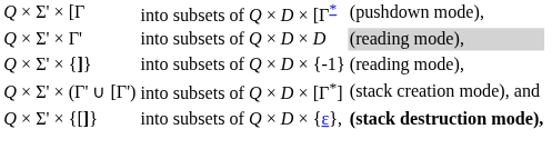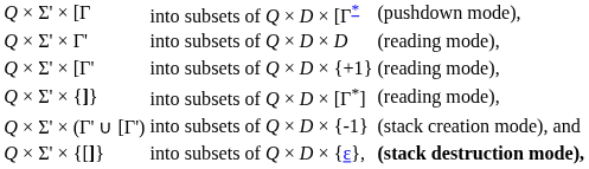 <table>
 <tr>
 <td>     </td>
 <td><em>Q</em> × Σ' × [Γ</td>
 <td>into subsets of <em>Q</em> × <em>D</em> × [Γ<sup><a href='#'>*</a></sup></td>
 <td>(pushdown mode),</td>
 </tr>
 <tr>
 <td></td>
 <td><em>Q</em> × Σ' × Γ'</td>
 <td>into subsets of <em>Q</em> × <em>D</em> × <em>D</em></td>
-<td style="background: lightgrey;">(reading mode),</td>
+<td>(reading mode),</td>
+</tr>
+<tr>
+<td></td>
+<td><em>Q</em> × Σ' × [Γ'</td>
+<td>into subsets of <em>Q</em> × <em>D</em> × {+1}</td>
+<td>(reading mode),</td>
 </tr>
 <tr>
 <td></td>
 <td><em>Q</em> × Σ' × {<strong>]</strong>}</td>
-<td>into subsets of <em>Q</em> × <em>D</em> × {-1}</td>
+<td>into subsets of <em>Q</em> × <em>D</em> × [Γ<sup>*</sup>]</td>
 <td>(reading mode),</td>
 </tr>
 <tr>
 <td></td>
 <td><em>Q</em> × Σ' × (Γ' ∪ [Γ')</td>
-<td>into subsets of <em>Q</em> × <em>D</em> × [Γ<sup>*</sup>]</td>
+<td>into subsets of <em>Q</em> × <em>D</em> × {-1}</td>
 <td>(stack creation mode), and</td>
 </tr>
 <tr>
 <td></td>
 <td><em>Q</em> × Σ' × {[<strong>]</strong>}</td>
 <td>into subsets of <em>Q</em> × <em>D</em> × {<a href='#'>ε</a>},</td>
 <td><strong>(stack destruction mode),</strong></td>
 </tr>
 </table>
